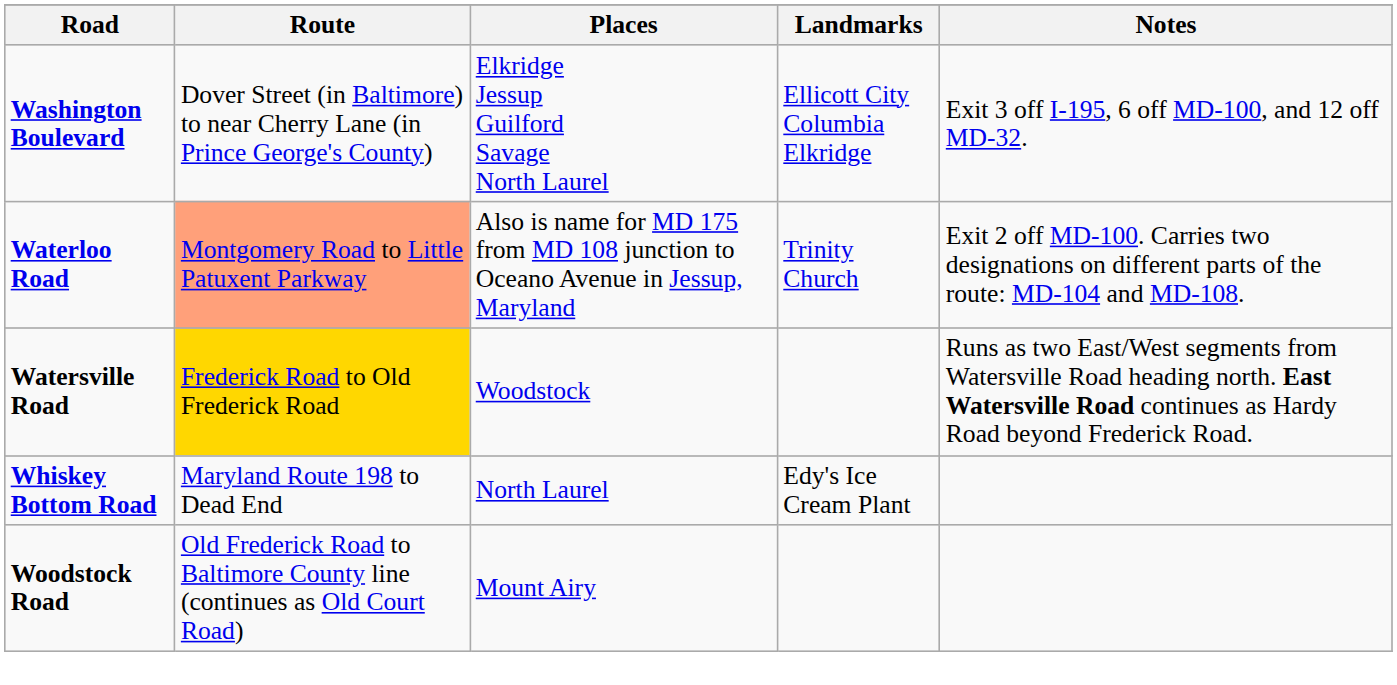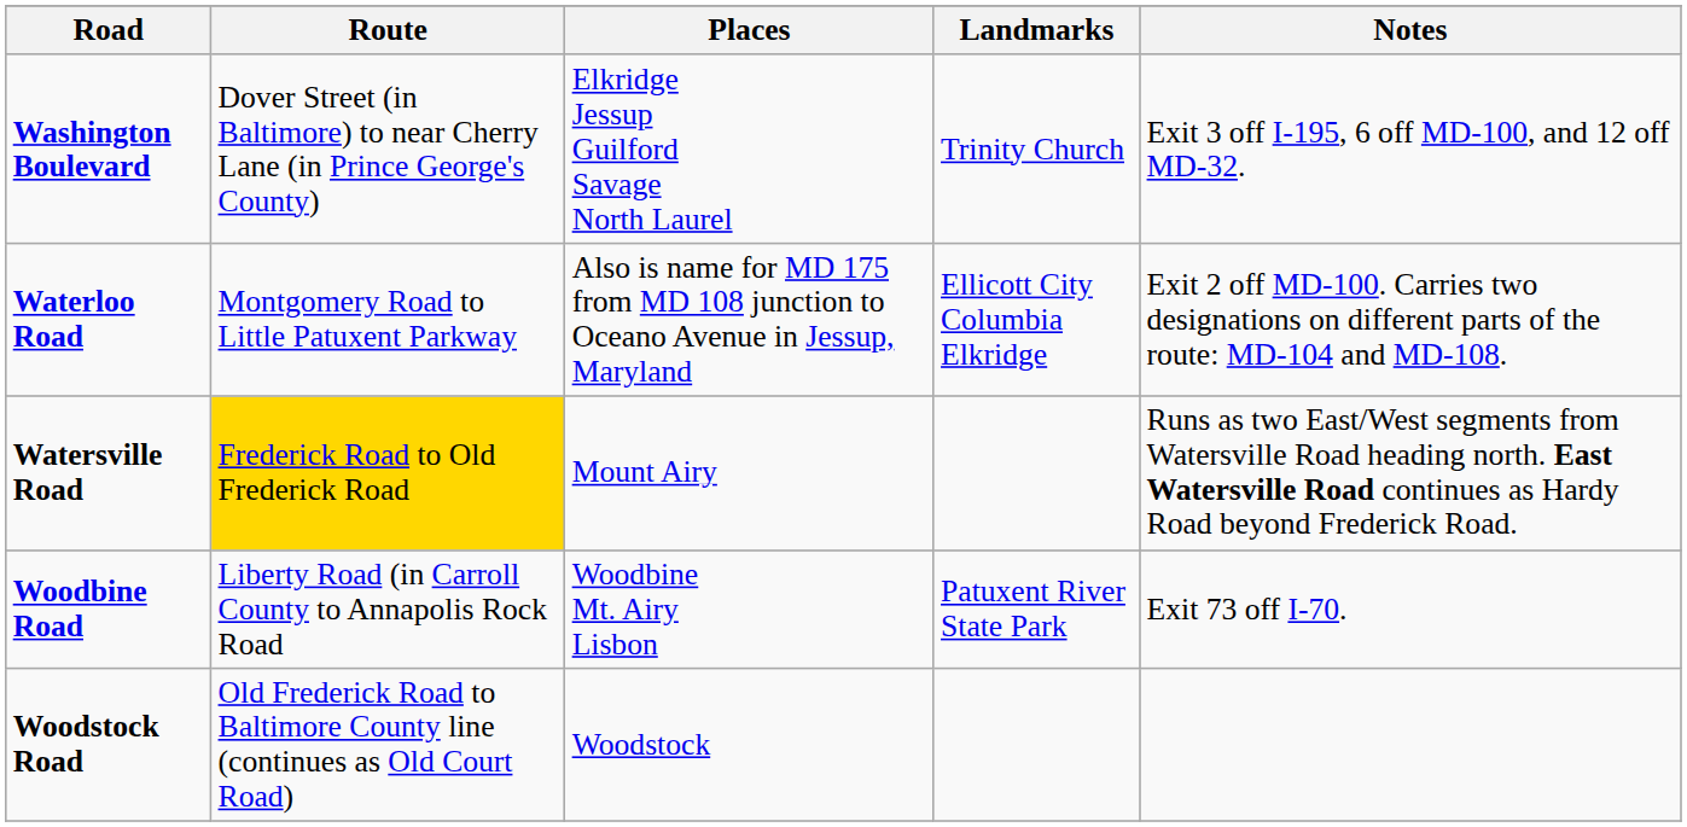 <table class="wikitable">
 <tr style="background-color:#DDDDDD;text-align:center;">
 </tr>
 <tr>
 <th>Road</th>
 <th>Route</th>
 <th>Places</th>
 <th>Landmarks</th>
 <th>Notes</th>
 </tr>
 <tr>
 <td><strong><a href='#'>Washington Boulevard</a></strong></td>
 <td>Dover Street (in <a href='#'>Baltimore</a>) to near Cherry Lane (in <a href='#'>Prince George's County</a>)</td>
 <td><a href='#'>Elkridge</a><br><a href='#'>Jessup</a><br><a href='#'>Guilford</a><br><a href='#'>Savage</a><br><a href='#'>North Laurel</a></td>
-<td><a href='#'>Ellicott City</a><br><a href='#'>Columbia</a><br><a href='#'>Elkridge</a></td>
+<td><a href='#'>Trinity Church</a></td>
 <td>Exit 3 off <a href='#'>I-195</a>, 6 off <a href='#'>MD-100</a>, and 12 off <a href='#'>MD-32</a>.</td>
 </tr>
 <tr>
 <td><strong><a href='#'>Waterloo Road</a></strong></td>
-<td style="background: lightsalmon;"><a href='#'>Montgomery Road</a> to <a href='#'>Little Patuxent Parkway</a></td>
+<td><a href='#'>Montgomery Road</a> to <a href='#'>Little Patuxent Parkway</a></td>
 <td>Also is name for <a href='#'>MD 175</a> from <a href='#'>MD 108</a> junction to Oceano Avenue in <a href='#'>Jessup, Maryland</a></td>
-<td><a href='#'>Trinity Church</a></td>
+<td><a href='#'>Ellicott City</a><br><a href='#'>Columbia</a><br><a href='#'>Elkridge</a></td>
 <td>Exit 2 off <a href='#'>MD-100</a>. Carries two designations on different parts of the route: <a href='#'>MD-104</a> and <a href='#'>MD-108</a>.</td>
 </tr>
 <tr>
 <td><strong>Watersville Road</strong></td>
 <td style="background: gold;"><a href='#'>Frederick Road</a> to Old Frederick Road</td>
-<td><a href='#'>Woodstock</a></td>
+<td><a href='#'>Mount Airy</a></td>
 <td></td>
 <td>Runs as two East/West segments from Watersville Road heading north. <strong>East Watersville Road</strong> continues as Hardy Road beyond Frederick Road.</td>
 </tr>
 <tr>
-<td><strong><a href='#'>Whiskey Bottom Road</a></strong></td>
-<td><a href='#'>Maryland Route 198</a> to Dead End</td>
-<td><a href='#'>North Laurel</a></td>
-<td>Edy's Ice Cream Plant</td>
-<td></td>
+<td><strong><a href='#'>Woodbine Road</a></strong></td>
+<td><a href='#'>Liberty Road</a> (in <a href='#'>Carroll County</a> to Annapolis Rock Road</td>
+<td><a href='#'>Woodbine</a><br><a href='#'>Mt. Airy</a><br><a href='#'>Lisbon</a></td>
+<td><a href='#'>Patuxent River State Park</a></td>
+<td>Exit 73 off <a href='#'>I-70</a>.</td>
 </tr>
 <tr>
 <td><strong>Woodstock Road</strong></td>
 <td><a href='#'>Old Frederick Road</a> to <a href='#'>Baltimore County</a> line (continues as <a href='#'>Old Court Road</a>)</td>
-<td><a href='#'>Mount Airy</a></td>
+<td><a href='#'>Woodstock</a></td>
 <td></td>
 <td></td>
 </tr>
 </table>
